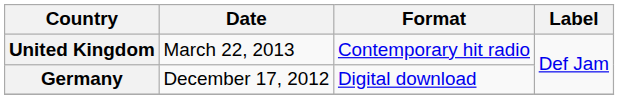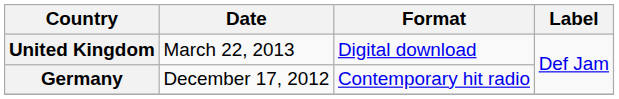 <table class="wikitable plainrowheaders">
 <tr>
 <th scope="col">Country</th>
 <th scope="col">Date</th>
 <th scope="col">Format</th>
 <th scope="col">Label</th>
 </tr>
 <tr>
 <th scope="row">United Kingdom</th>
 <td>March 22, 2013</td>
-<td><a href='#'>Contemporary hit radio</a></td>
+<td><a href='#'>Digital download</a></td>
 <td rowspan="2"><a href='#'>Def Jam</a></td>
 </tr>
 <tr>
 <th scope="row">Germany</th>
 <td>December 17, 2012</td>
-<td><a href='#'>Digital download</a></td>
+<td><a href='#'>Contemporary hit radio</a></td>
 </tr>
 <tr>
 </tr>
 </table>
